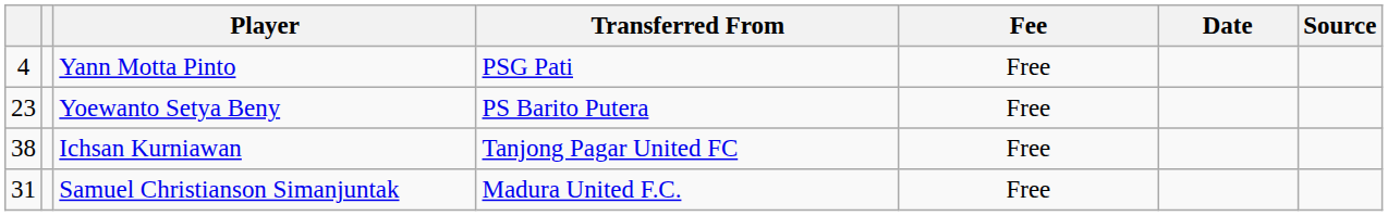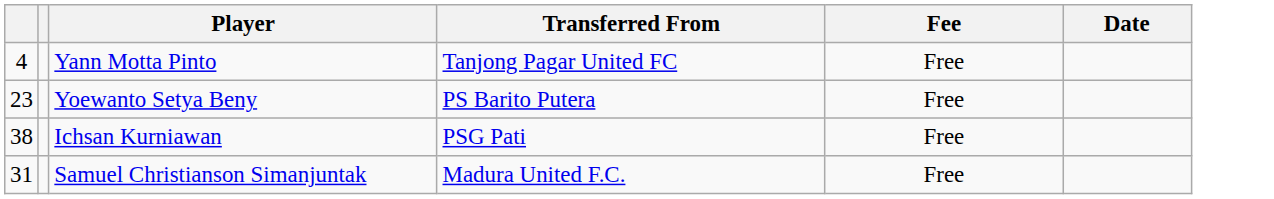 <table class="wikitable plainrowheaders sortable" style="font-size:95%">
 <tr>
 <th></th>
 <th></th>
 <th scope="col" style="width:250px;">Player</th>
 <th scope="col" style="width:250px;">Transferred From</th>
 <th scope="col" style="width:150px;">Fee</th>
 <th scope="col" style="width:78px;">Date</th>
-<th>Source</th>
 </tr>
 <tr>
 <td align=center>4</td>
 <td align=center></td>
 <td> <a href='#'>Yann Motta Pinto</a></td>
-<td> <a href='#'>PSG Pati</a></td>
+<td> <a href='#'>Tanjong Pagar United FC</a></td>
 <td align=center>Free</td>
-<td align=center></td>
 <td align=center></td>
 </tr>
 <tr>
 <td align=center>23</td>
 <td align=center></td>
 <td> <a href='#'>Yoewanto Setya Beny</a></td>
 <td> <a href='#'>PS Barito Putera</a></td>
 <td align=center>Free</td>
 <td align=center></td>
-<td align=center></td>
 </tr>
 <tr>
 <td align=center>38</td>
 <td align=center></td>
 <td> <a href='#'>Ichsan Kurniawan</a></td>
-<td> <a href='#'>Tanjong Pagar United FC</a></td>
+<td> <a href='#'>PSG Pati</a></td>
 <td align=center>Free</td>
-<td align=center></td>
 <td align=center></td>
 </tr>
 <tr>
 <td align=center>31</td>
 <td align=center></td>
 <td> <a href='#'>Samuel Christianson Simanjuntak</a></td>
 <td> <a href='#'>Madura United F.C.</a></td>
 <td align=center>Free</td>
 <td align=center></td>
-<td align=center></td>
 </tr>
 </table>
